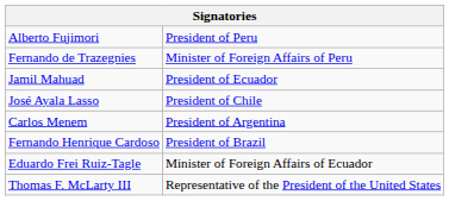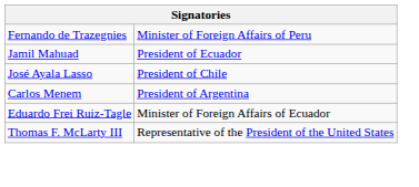 <table class="wikitable">
 <tr>
 <th colspan="2">Signatories</th>
-</tr>
-<tr>
-<td> <a href='#'>Alberto Fujimori</a></td>
-<td><a href='#'>President of Peru</a></td>
 </tr>
 <tr>
 <td> <a href='#'>Fernando de Trazegnies</a></td>
 <td><a href='#'>Minister of Foreign Affairs of Peru</a></td>
 </tr>
 <tr>
 <td> <a href='#'>Jamil Mahuad</a></td>
 <td><a href='#'>President of Ecuador</a></td>
 </tr>
 <tr>
 <td> <a href='#'>José Ayala Lasso</a></td>
 <td><a href='#'>President of Chile</a></td>
 </tr>
 <tr>
 <td> <a href='#'>Carlos Menem</a></td>
 <td><a href='#'>President of Argentina</a></td>
 </tr>
 <tr>
-<td> <a href='#'>Fernando Henrique Cardoso</a></td>
-<td><a href='#'>President of Brazil</a></td>
-</tr>
-<tr>
 <td> <a href='#'>Eduardo Frei Ruiz-Tagle</a></td>
 <td>Minister of Foreign Affairs of Ecuador</td>
 </tr>
 <tr>
 <td> <a href='#'>Thomas F. McLarty III</a></td>
 <td>Representative of the <a href='#'>President of the United States</a></td>
 </tr>
 </table>
